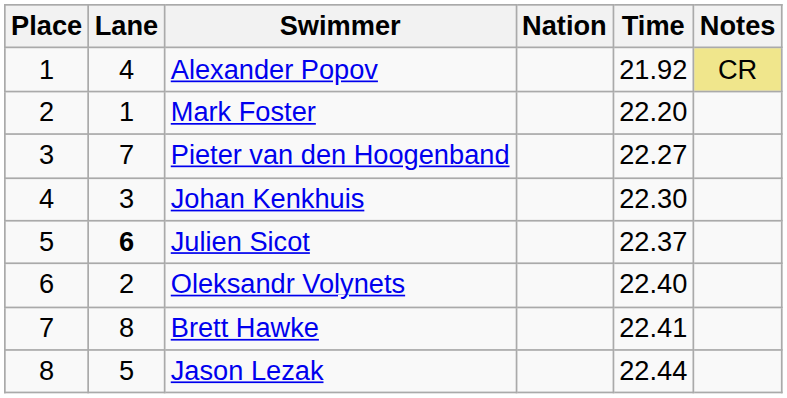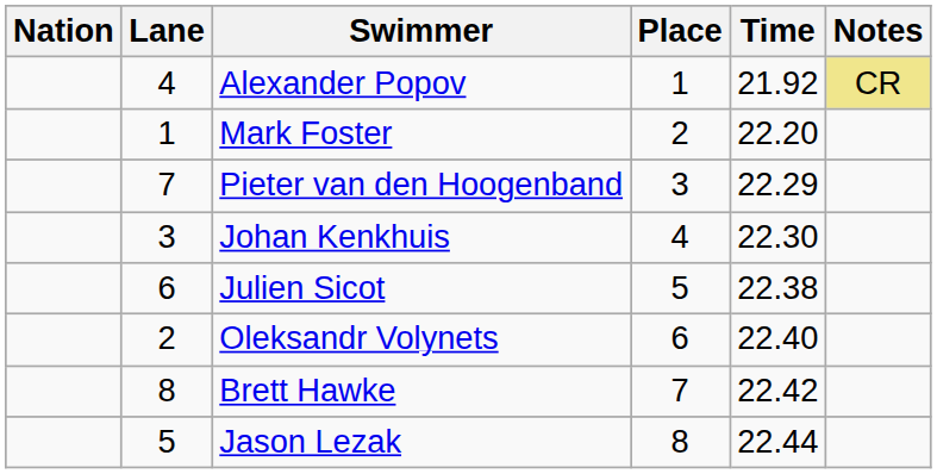 <table class="wikitable sortable" style="text-align:center">
 <tr>
-<th>Place</th>
+<th>Nation</th>
 <th>Lane</th>
 <th>Swimmer</th>
-<th>Nation</th>
+<th>Place</th>
 <th>Time</th>
 <th>Notes</th>
 </tr>
 <tr>
-<td>1</td>
+<td align=left></td>
 <td>4</td>
 <td align=left><a href='#'>Alexander Popov</a></td>
-<td align=left></td>
+<td>1</td>
 <td>21.92</td>
 <td style="background: khaki;">CR</td>
 </tr>
 <tr>
-<td>2</td>
+<td align=left></td>
 <td>1</td>
 <td align=left><a href='#'>Mark Foster</a></td>
-<td align=left></td>
+<td>2</td>
 <td>22.20</td>
 <td></td>
 </tr>
 <tr>
-<td>3</td>
+<td align=left></td>
 <td>7</td>
 <td align=left><a href='#'>Pieter van den Hoogenband</a></td>
-<td align=left></td>
-<td>22.27</td>
+<td>3</td>
+<td>22.29</td>
 <td></td>
 </tr>
 <tr>
-<td>4</td>
+<td align=left></td>
 <td>3</td>
 <td align=left><a href='#'>Johan Kenkhuis</a></td>
-<td align=left></td>
+<td>4</td>
 <td>22.30</td>
 <td></td>
 </tr>
 <tr>
+<td align=left></td>
+<td>6</td>
+<td align=left><a href='#'>Julien Sicot</a></td>
 <td>5</td>
-<td><strong>6</strong></td>
-<td align=left><a href='#'>Julien Sicot</a></td>
-<td align=left></td>
-<td>22.37</td>
+<td>22.38</td>
 <td></td>
 </tr>
 <tr>
-<td>6</td>
+<td align=left></td>
 <td>2</td>
 <td align=left><a href='#'>Oleksandr Volynets</a></td>
-<td align=left></td>
+<td>6</td>
 <td>22.40</td>
 <td></td>
 </tr>
 <tr>
-<td>7</td>
+<td align=left></td>
 <td>8</td>
 <td align=left><a href='#'>Brett Hawke</a></td>
-<td align=left></td>
-<td>22.41</td>
+<td>7</td>
+<td>22.42</td>
 <td></td>
 </tr>
 <tr>
-<td>8</td>
+<td align=left></td>
 <td>5</td>
 <td align=left><a href='#'>Jason Lezak</a></td>
-<td align=left></td>
+<td>8</td>
 <td>22.44</td>
 <td></td>
 </tr>
 </table>
